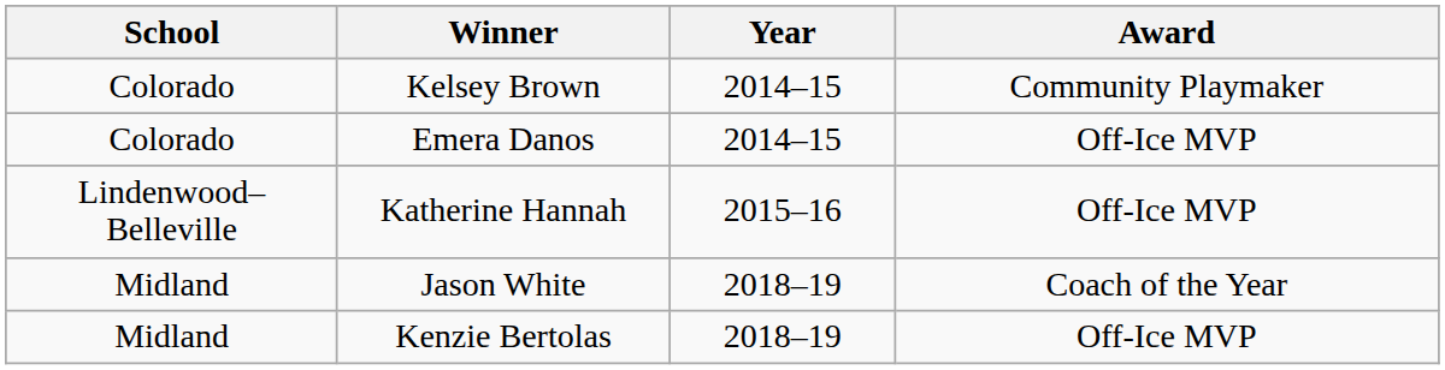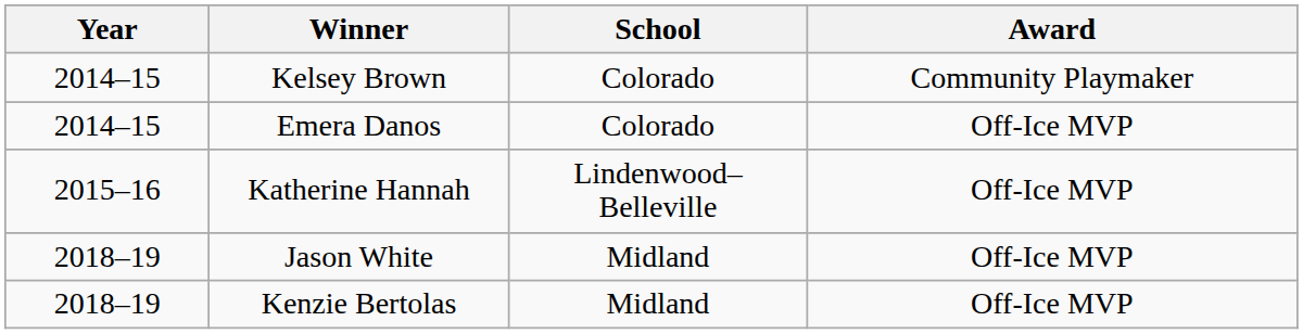 <table class="wikitable" style="text-align: center;">
 <tr>
+<th scope="col" width="100px">Year</th>
+<th scope="col" width="150px">Winner</th>
 <th scope="col" width="150px">School</th>
-<th scope="col" width="150px">Winner</th>
-<th scope="col" width="100px">Year</th>
 <th scope="col" width="250px">Award</th>
 </tr>
 <tr>
+<td>2014–15</td>
+<td>Kelsey Brown</td>
 <td>Colorado</td>
-<td>Kelsey Brown</td>
-<td>2014–15</td>
 <td>Community Playmaker</td>
 </tr>
 <tr>
+<td>2014–15</td>
+<td>Emera Danos</td>
 <td>Colorado</td>
-<td>Emera Danos</td>
-<td>2014–15</td>
 <td>Off-Ice MVP</td>
 </tr>
 <tr>
+<td>2015–16</td>
+<td>Katherine Hannah</td>
 <td>Lindenwood–Belleville</td>
-<td>Katherine Hannah</td>
-<td>2015–16</td>
 <td>Off-Ice MVP</td>
 </tr>
 <tr>
+<td>2018–19</td>
+<td>Jason White</td>
 <td>Midland</td>
-<td>Jason White</td>
-<td>2018–19</td>
-<td>Coach of the Year</td>
+<td>Off-Ice MVP</td>
 </tr>
 <tr>
+<td>2018–19</td>
+<td>Kenzie Bertolas</td>
 <td>Midland</td>
-<td>Kenzie Bertolas</td>
-<td>2018–19</td>
 <td>Off-Ice MVP</td>
 </tr>
 </table>
